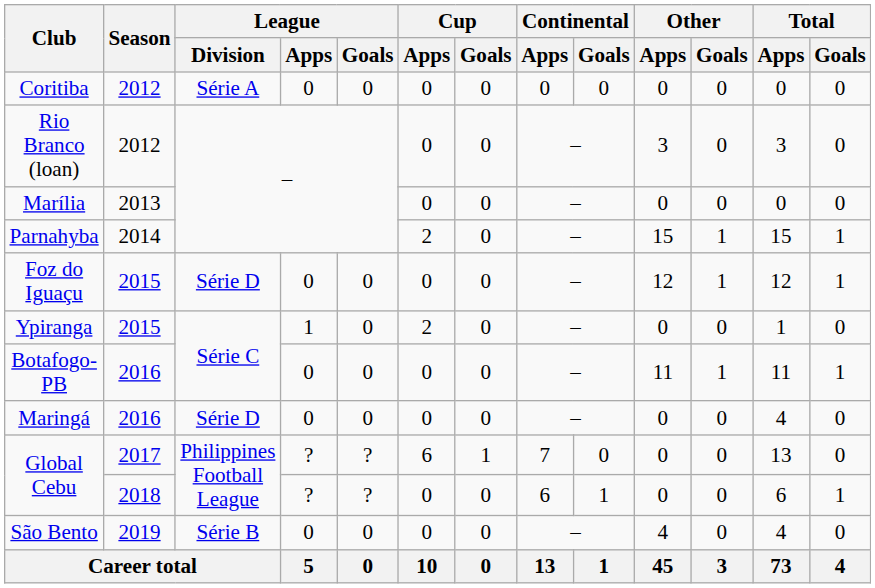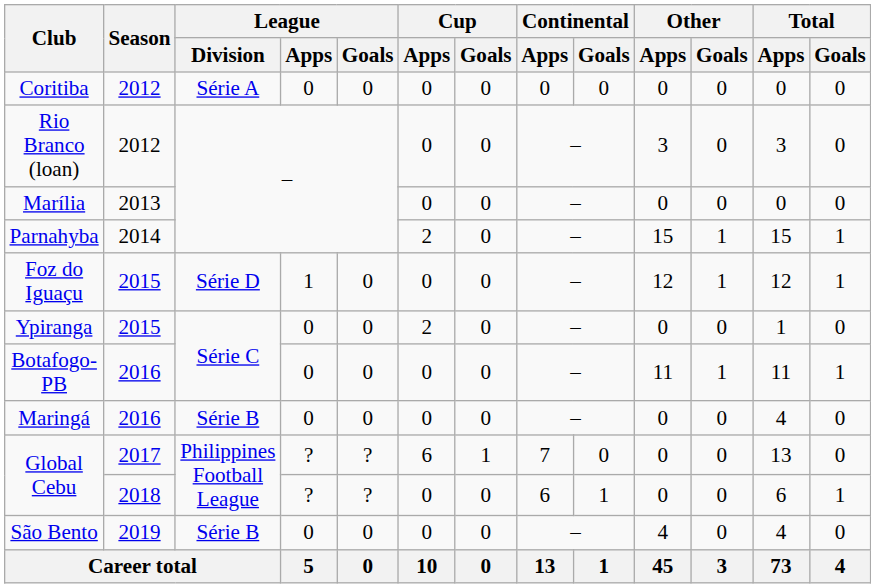 <table class="wikitable" style="text-align: center">
 <tr>
 <th rowspan="2">Club</th>
 <th rowspan="2">Season</th>
 <th colspan="3">League</th>
 <th colspan="2">Cup</th>
 <th colspan="2">Continental</th>
 <th colspan="2">Other</th>
 <th colspan="2">Total</th>
 </tr>
 <tr>
 <th>Division</th>
 <th>Apps</th>
 <th>Goals</th>
 <th>Apps</th>
 <th>Goals</th>
 <th>Apps</th>
 <th>Goals</th>
 <th>Apps</th>
 <th>Goals</th>
 <th>Apps</th>
 <th>Goals</th>
 </tr>
 <tr>
 <td><a href='#'>Coritiba</a></td>
 <td><a href='#'>2012</a></td>
 <td><a href='#'>Série A</a></td>
 <td>0</td>
 <td>0</td>
 <td>0</td>
 <td>0</td>
 <td>0</td>
 <td>0</td>
 <td>0</td>
 <td>0</td>
 <td>0</td>
 <td>0</td>
 </tr>
 <tr>
 <td><a href='#'>Rio Branco</a> (loan)</td>
 <td>2012</td>
 <td colspan="3" rowspan="3">–</td>
 <td>0</td>
 <td>0</td>
 <td colspan="2">–</td>
 <td>3</td>
 <td>0</td>
 <td>3</td>
 <td>0</td>
 </tr>
 <tr>
 <td><a href='#'>Marília</a></td>
 <td>2013</td>
 <td>0</td>
 <td>0</td>
 <td colspan="2">–</td>
 <td>0</td>
 <td>0</td>
 <td>0</td>
 <td>0</td>
 </tr>
 <tr>
 <td><a href='#'>Parnahyba</a></td>
 <td>2014</td>
 <td>2</td>
 <td>0</td>
 <td colspan="2">–</td>
 <td>15</td>
 <td>1</td>
 <td>15</td>
 <td>1</td>
 </tr>
 <tr>
 <td><a href='#'>Foz do Iguaçu</a></td>
 <td><a href='#'>2015</a></td>
 <td><a href='#'>Série D</a></td>
-<td>0</td>
+<td>1</td>
 <td>0</td>
 <td>0</td>
 <td>0</td>
 <td colspan="2">–</td>
 <td>12</td>
 <td>1</td>
 <td>12</td>
 <td>1</td>
 </tr>
 <tr>
 <td><a href='#'>Ypiranga</a></td>
 <td><a href='#'>2015</a></td>
 <td rowspan="2"><a href='#'>Série C</a></td>
-<td>1</td>
+<td>0</td>
 <td>0</td>
 <td>2</td>
 <td>0</td>
 <td colspan="2">–</td>
 <td>0</td>
 <td>0</td>
 <td>1</td>
 <td>0</td>
 </tr>
 <tr>
 <td><a href='#'>Botafogo-PB</a></td>
 <td><a href='#'>2016</a></td>
 <td>0</td>
 <td>0</td>
 <td>0</td>
 <td>0</td>
 <td colspan="2">–</td>
 <td>11</td>
 <td>1</td>
 <td>11</td>
 <td>1</td>
 </tr>
 <tr>
 <td><a href='#'>Maringá</a></td>
 <td><a href='#'>2016</a></td>
-<td><a href='#'>Série D</a></td>
+<td><a href='#'>Série B</a></td>
 <td>0</td>
 <td>0</td>
 <td>0</td>
 <td>0</td>
 <td colspan="2">–</td>
 <td>0</td>
 <td>0</td>
 <td>4</td>
 <td>0</td>
 </tr>
 <tr>
 <td rowspan="2"><a href='#'>Global Cebu</a></td>
 <td><a href='#'>2017</a></td>
 <td rowspan="2"><a href='#'>Philippines Football League</a></td>
 <td>?</td>
 <td>?</td>
 <td>6</td>
 <td>1</td>
 <td>7</td>
 <td>0</td>
 <td>0</td>
 <td>0</td>
 <td>13</td>
 <td>0</td>
 </tr>
 <tr>
 <td><a href='#'>2018</a></td>
 <td>?</td>
 <td>?</td>
 <td>0</td>
 <td>0</td>
 <td>6</td>
 <td>1</td>
 <td>0</td>
 <td>0</td>
 <td>6</td>
 <td>1</td>
 </tr>
 <tr>
 <td><a href='#'>São Bento</a></td>
 <td><a href='#'>2019</a></td>
 <td><a href='#'>Série B</a></td>
 <td>0</td>
 <td>0</td>
 <td>0</td>
 <td>0</td>
 <td colspan="2">–</td>
 <td>4</td>
 <td>0</td>
 <td>4</td>
 <td>0</td>
 </tr>
 <tr>
 <th colspan="3"><strong>Career total</strong></th>
 <th>5</th>
 <th>0</th>
 <th>10</th>
 <th>0</th>
 <th>13</th>
 <th>1</th>
 <th>45</th>
 <th>3</th>
 <th>73</th>
 <th>4</th>
 </tr>
 </table>
